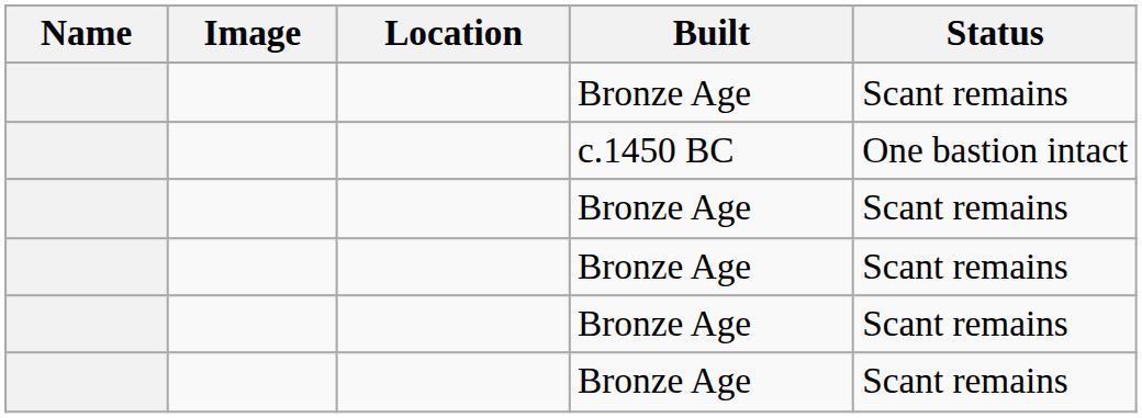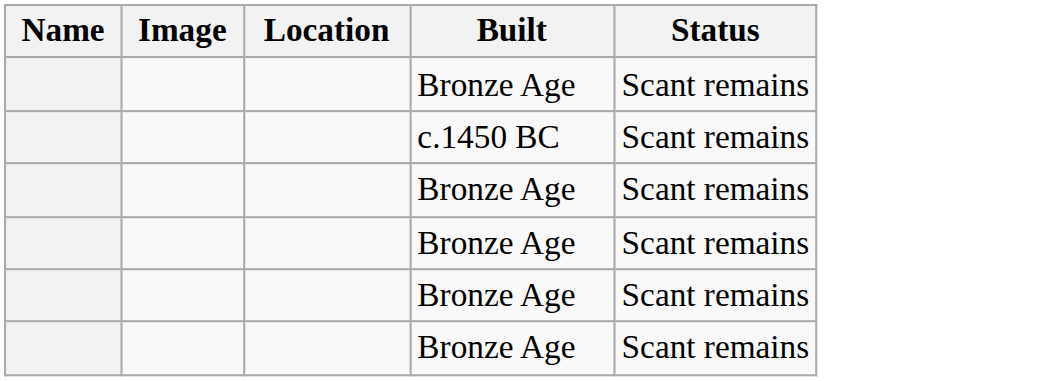 <table class="wikitable sortable">
 <tr>
 <th scope="col">Name</th>
 <th class="unsortable" scope="col">Image</th>
 <th scope="col">Location</th>
 <th class="unsortable" scope="col">Built</th>
 <th scope="col" class="unsortable" style ="width:25%">Status</th>
 </tr>
 <tr>
 <th scope="row"></th>
 <td style="text-align:center;"></td>
 <td></td>
 <td>Bronze Age</td>
 <td>Scant remains</td>
 </tr>
 <tr>
 <th scope="row"></th>
 <td style="text-align:center;"></td>
 <td></td>
 <td>c.1450 BC</td>
-<td>One bastion intact</td>
+<td>Scant remains</td>
 </tr>
 <tr>
 <th scope="row"></th>
 <td style="text-align:center;"></td>
 <td></td>
 <td>Bronze Age</td>
 <td>Scant remains</td>
 </tr>
 <tr>
 <th scope="row"></th>
 <td style="text-align:center;"></td>
 <td></td>
 <td>Bronze Age</td>
 <td>Scant remains</td>
 </tr>
 <tr>
 <th scope="row"></th>
 <td style="text-align:center;"></td>
 <td></td>
 <td>Bronze Age</td>
 <td>Scant remains</td>
 </tr>
 <tr>
 <th scope="row"></th>
 <td style="text-align:center;"></td>
 <td></td>
 <td>Bronze Age</td>
 <td>Scant remains</td>
 </tr>
 </table>
